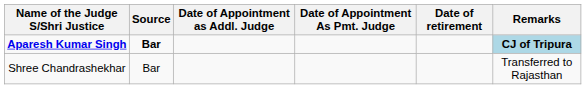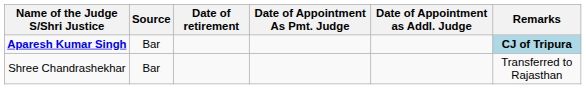 <table class="wikitable sortable static-row-numbers static-row-header" style="text-align:center" width="92%">
 <tr>
 <th>Name of the Judge S/Shri Justice</th>
 <th>Source</th>
+<th>Date of retirement</th>
+<th>Date of Appointment As Pmt. Judge</th>
 <th>Date of Appointment as Addl. Judge</th>
-<th>Date of Appointment As Pmt. Judge</th>
-<th>Date of retirement</th>
 <th>Remarks</th>
 </tr>
 <tr>
 <td><strong><a href='#'>Aparesh Kumar Singh</a></strong></td>
-<td><strong>Bar</strong></td>
+<td>Bar</td>
 <td></td>
 <td></td>
 <td></td>
 <td style="background: lightblue;"><strong>CJ of Tripura</strong></td>
 </tr>
 <tr>
 <td>Shree Chandrashekhar</td>
 <td>Bar</td>
 <td></td>
 <td></td>
 <td></td>
 <td>Transferred to Rajasthan</td>
 </tr>
 </table>
